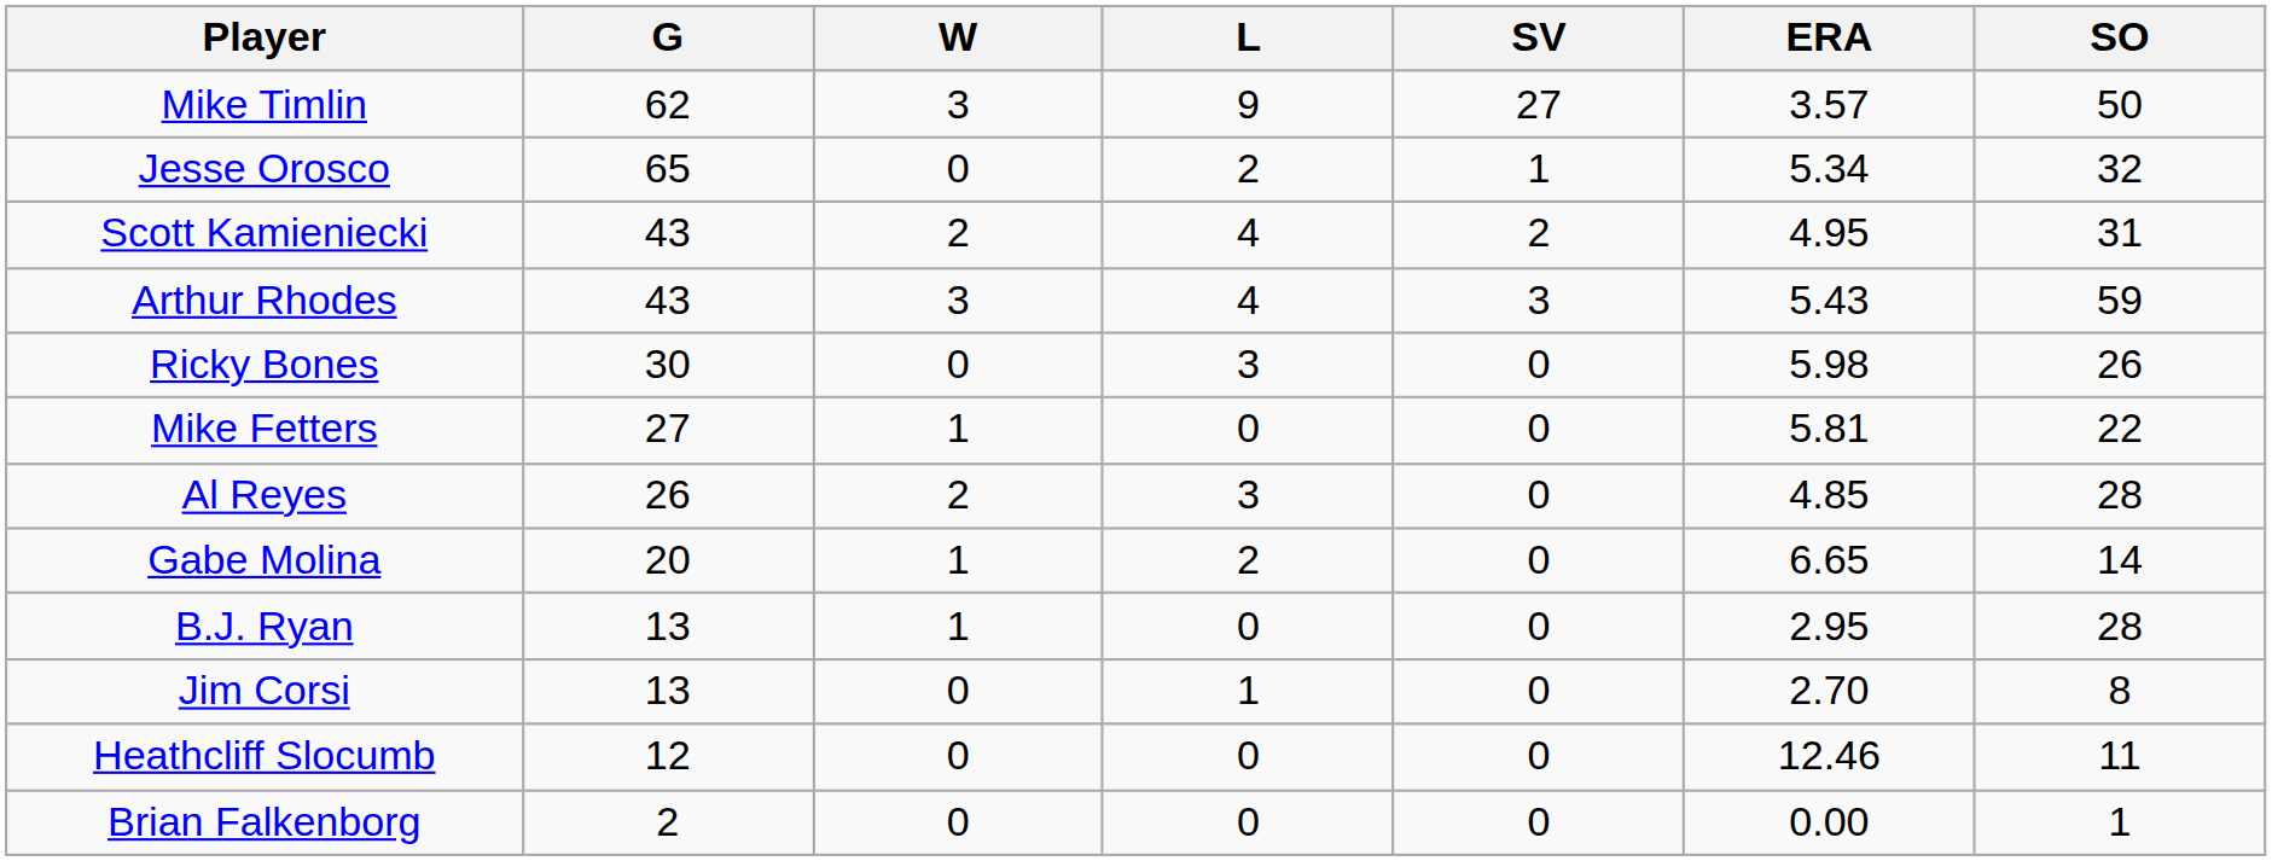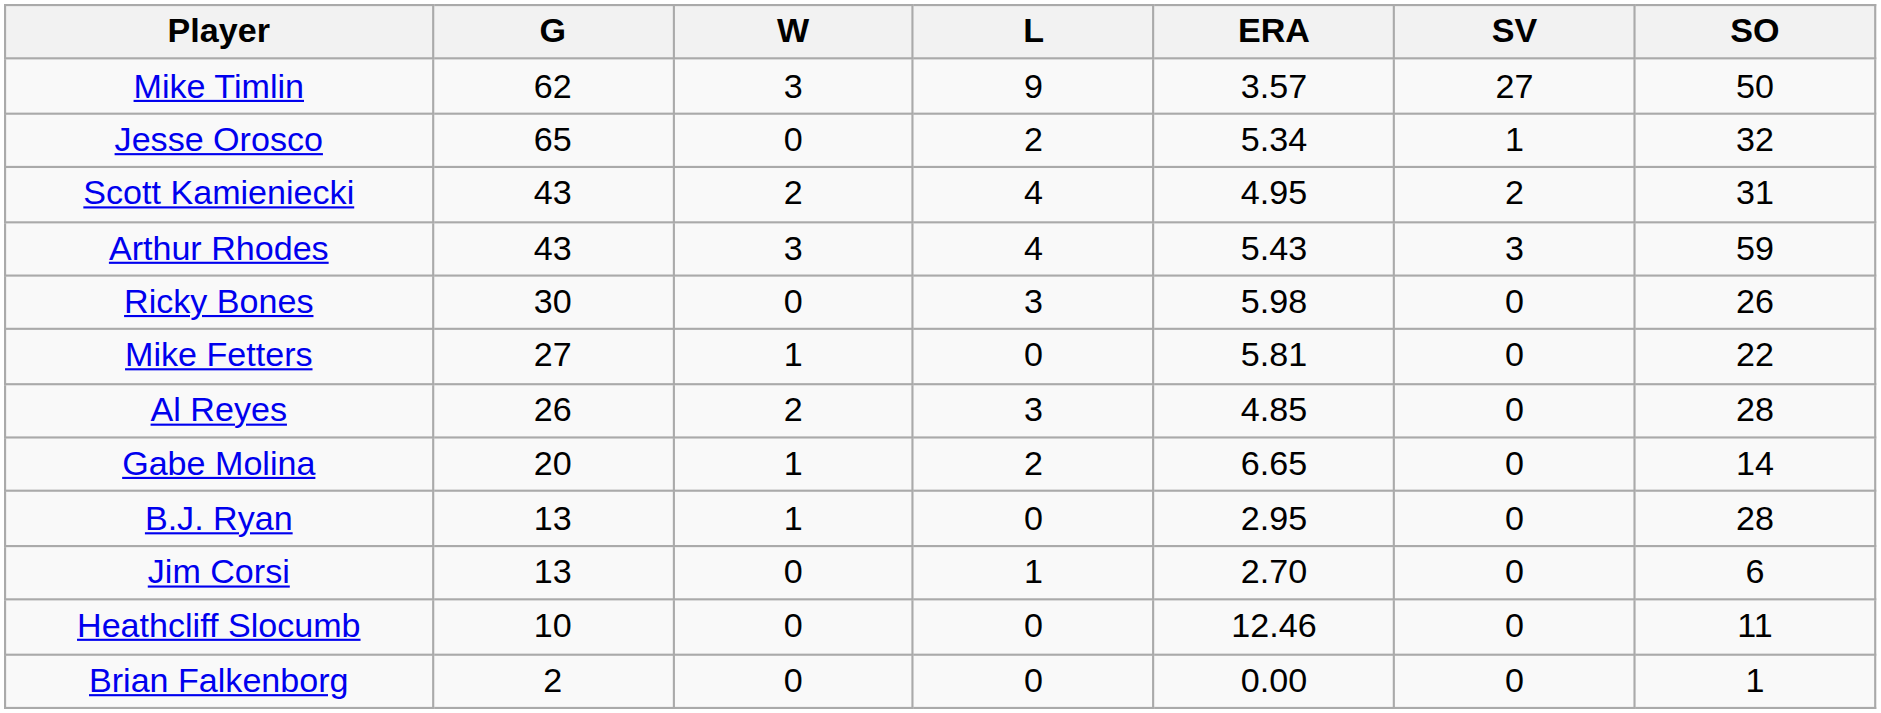 <table class="wikitable sortable">
 <tr>
 <th bgcolor="#DDDDFF" width="16%">Player</th>
 <th bgcolor="#DDDDFF" width="9%">G</th>
 <th bgcolor="#DDDDFF" width="9%">W</th>
 <th bgcolor="#DDDDFF" width="9%">L</th>
+<th bgcolor="#DDDDFF" width="9%">ERA</th>
 <th bgcolor="#DDDDFF" width="9%">SV</th>
-<th bgcolor="#DDDDFF" width="9%">ERA</th>
 <th bgcolor="#DDDDFF" width="9%">SO</th>
 </tr>
 <tr align="center">
 <td><a href='#'>Mike Timlin</a></td>
 <td>62</td>
 <td>3</td>
 <td>9</td>
+<td>3.57</td>
 <td>27</td>
-<td>3.57</td>
 <td>50</td>
 </tr>
 <tr align=center>
 <td><a href='#'>Jesse Orosco</a></td>
 <td>65</td>
 <td>0</td>
 <td>2</td>
+<td>5.34</td>
 <td>1</td>
-<td>5.34</td>
 <td>32</td>
 </tr>
 <tr align=center>
 <td><a href='#'>Scott Kamieniecki</a></td>
 <td>43</td>
 <td>2</td>
 <td>4</td>
+<td>4.95</td>
 <td>2</td>
-<td>4.95</td>
 <td>31</td>
 </tr>
 <tr align=center>
 <td><a href='#'>Arthur Rhodes</a></td>
 <td>43</td>
 <td>3</td>
 <td>4</td>
+<td>5.43</td>
 <td>3</td>
-<td>5.43</td>
 <td>59</td>
 </tr>
 <tr align=center>
 <td><a href='#'>Ricky Bones</a></td>
 <td>30</td>
 <td>0</td>
 <td>3</td>
+<td>5.98</td>
 <td>0</td>
-<td>5.98</td>
 <td>26</td>
 </tr>
 <tr align=center>
 <td><a href='#'>Mike Fetters</a></td>
 <td>27</td>
 <td>1</td>
 <td>0</td>
+<td>5.81</td>
 <td>0</td>
-<td>5.81</td>
 <td>22</td>
 </tr>
 <tr align=center>
 <td><a href='#'>Al Reyes</a></td>
 <td>26</td>
 <td>2</td>
 <td>3</td>
+<td>4.85</td>
 <td>0</td>
-<td>4.85</td>
 <td>28</td>
 </tr>
 <tr align=center>
 <td><a href='#'>Gabe Molina</a></td>
 <td>20</td>
 <td>1</td>
 <td>2</td>
+<td>6.65</td>
 <td>0</td>
-<td>6.65</td>
 <td>14</td>
 </tr>
 <tr align=center>
 <td><a href='#'>B.J. Ryan</a></td>
 <td>13</td>
 <td>1</td>
 <td>0</td>
+<td>2.95</td>
 <td>0</td>
-<td>2.95</td>
 <td>28</td>
 </tr>
 <tr align=center>
 <td><a href='#'>Jim Corsi</a></td>
 <td>13</td>
 <td>0</td>
 <td>1</td>
+<td>2.70</td>
 <td>0</td>
-<td>2.70</td>
-<td>8</td>
+<td>6</td>
 </tr>
 <tr align=center>
 <td><a href='#'>Heathcliff Slocumb</a></td>
-<td>12</td>
-<td>0</td>
+<td>10</td>
 <td>0</td>
 <td>0</td>
 <td>12.46</td>
+<td>0</td>
 <td>11</td>
 </tr>
 <tr align=center>
 <td><a href='#'>Brian Falkenborg</a></td>
 <td>2</td>
 <td>0</td>
 <td>0</td>
+<td>0.00</td>
 <td>0</td>
-<td>0.00</td>
 <td>1</td>
 </tr>
 </table>
